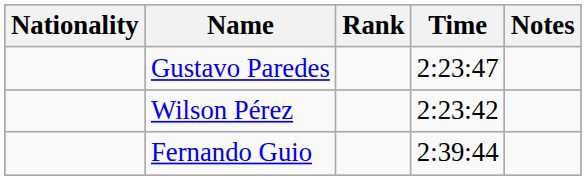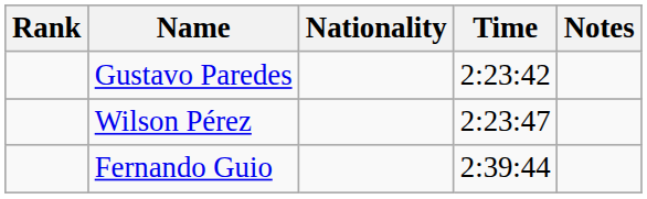 <table class="wikitable sortable" style="text-align:center">
 <tr>
+<th>Rank</th>
+<th>Name</th>
 <th>Nationality</th>
-<th>Name</th>
-<th>Rank</th>
 <th>Time</th>
 <th>Notes</th>
 </tr>
 <tr>
+<td></td>
+<td align=left><a href='#'>Gustavo Paredes</a></td>
 <td align=left></td>
-<td align=left><a href='#'>Gustavo Paredes</a></td>
+<td>2:23:42</td>
 <td></td>
+</tr>
+<tr>
+<td></td>
+<td align=left><a href='#'>Wilson Pérez</a></td>
+<td align=left></td>
 <td>2:23:47</td>
 <td></td>
 </tr>
 <tr>
+<td></td>
+<td align=left><a href='#'>Fernando Guio</a></td>
 <td align=left></td>
-<td align=left><a href='#'>Wilson Pérez</a></td>
-<td></td>
-<td>2:23:42</td>
-<td></td>
-</tr>
-<tr>
-<td align=left></td>
-<td align=left><a href='#'>Fernando Guio</a></td>
-<td></td>
 <td>2:39:44</td>
 <td></td>
 </tr>
 </table>
